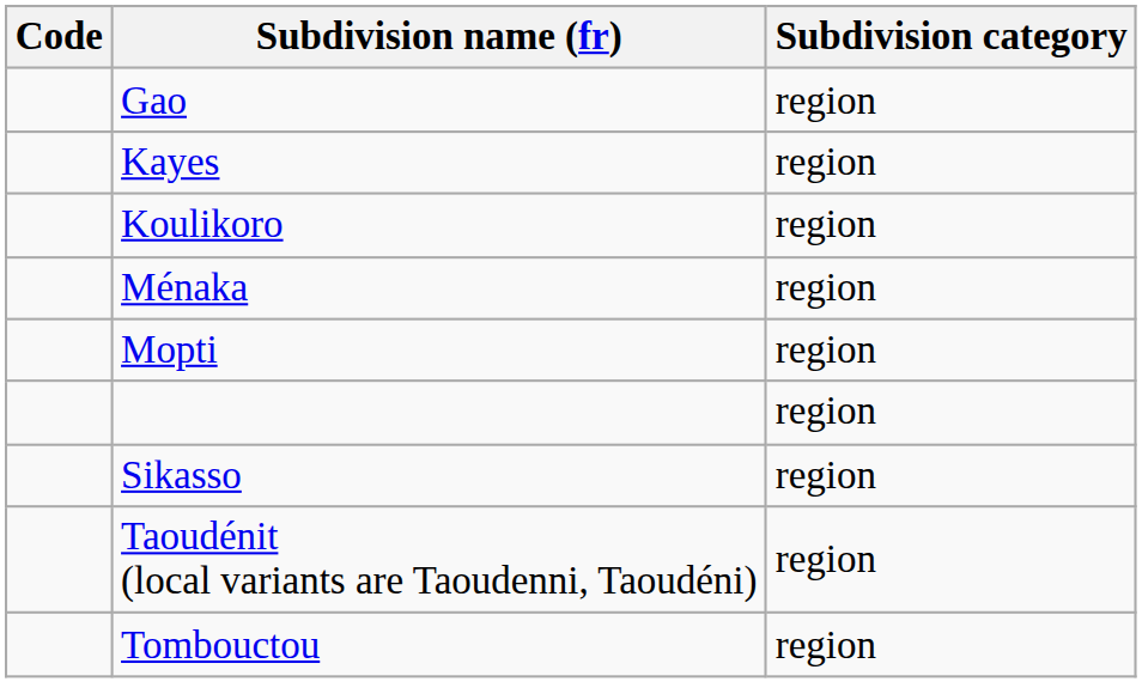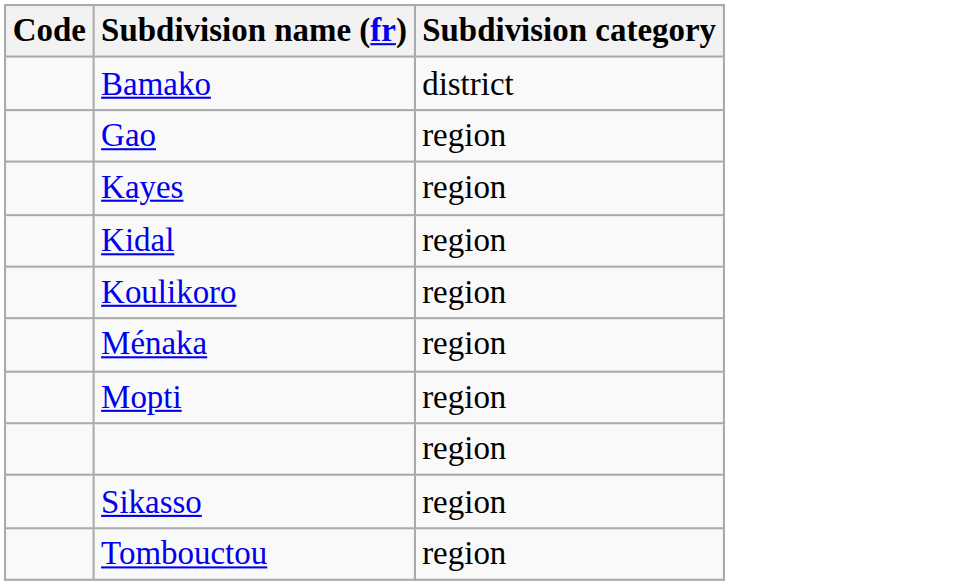 <table class="wikitable sortable">
 <tr>
 <th>Code</th>
 <th>Subdivision name (<a href='#'>fr</a>)</th>
 <th>Subdivision category</th>
+</tr>
+<tr>
+<td></td>
+<td><a href='#'>Bamako</a></td>
+<td>district</td>
 </tr>
 <tr>
 <td></td>
 <td><a href='#'>Gao</a></td>
 <td>region</td>
 </tr>
 <tr>
 <td></td>
 <td><a href='#'>Kayes</a></td>
+<td>region</td>
+</tr>
+<tr>
+<td></td>
+<td><a href='#'>Kidal</a></td>
 <td>region</td>
 </tr>
 <tr>
 <td></td>
 <td><a href='#'>Koulikoro</a></td>
 <td>region</td>
 </tr>
 <tr>
 <td></td>
 <td><a href='#'>Ménaka</a></td>
 <td>region</td>
 </tr>
 <tr>
 <td></td>
 <td><a href='#'>Mopti</a></td>
 <td>region</td>
 </tr>
 <tr>
 <td></td>
 <td></td>
 <td>region</td>
 </tr>
 <tr>
 <td></td>
 <td><a href='#'>Sikasso</a></td>
 <td>region</td>
 </tr>
 <tr>
 <td></td>
-<td><a href='#'>Taoudénit</a><br>(local variants are Taoudenni, Taoudéni)</td>
-<td>region</td>
-</tr>
-<tr>
-<td></td>
 <td><a href='#'>Tombouctou</a></td>
 <td>region</td>
 </tr>
 </table>
